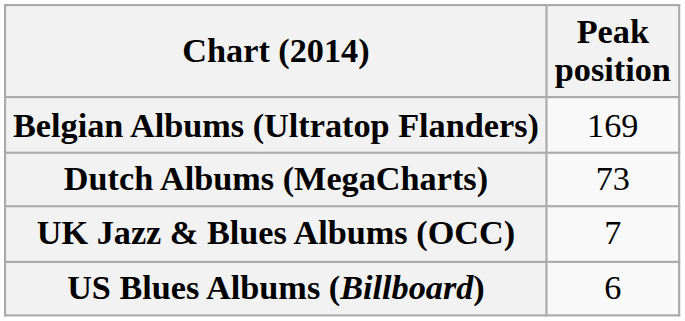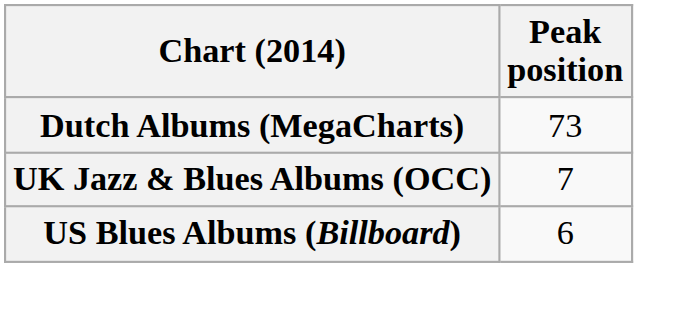 <table class="wikitable sortable plainrowheaders" style="text-align:center">
 <tr>
 <th scope="col">Chart (2014)</th>
 <th scope="col">Peak<br>position</th>
-</tr>
-<tr>
-<th scope="row">Belgian Albums (Ultratop Flanders)</th>
-<td>169</td>
 </tr>
 <tr>
 <th scope="row">Dutch Albums (MegaCharts)</th>
 <td>73</td>
 </tr>
 <tr>
 <th scope="row">UK Jazz & Blues Albums (OCC)</th>
 <td>7</td>
 </tr>
 <tr>
 <th scope="row">US Blues Albums (<em>Billboard</em>)</th>
 <td>6</td>
 </tr>
 </table>
